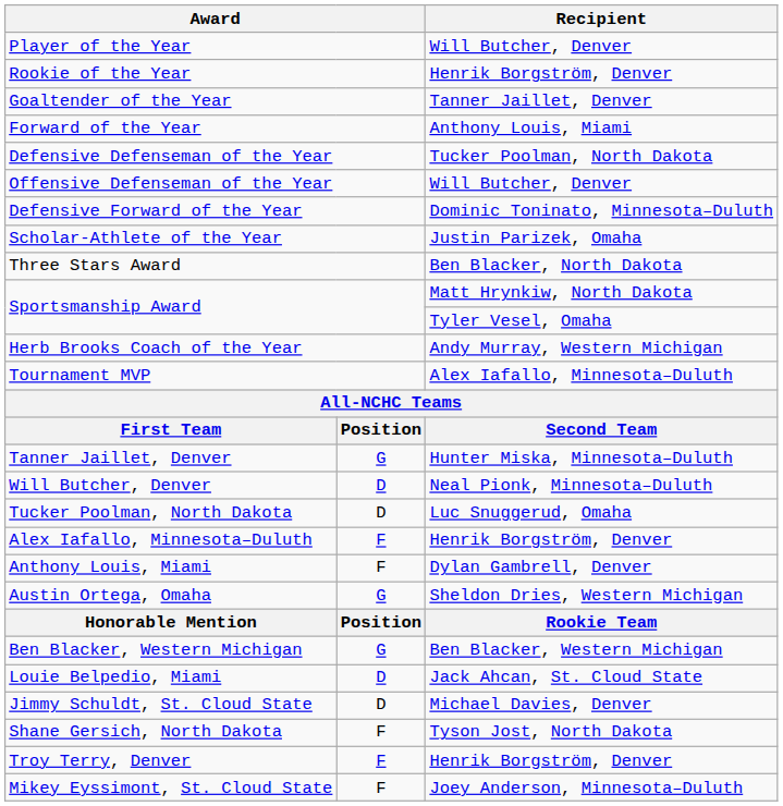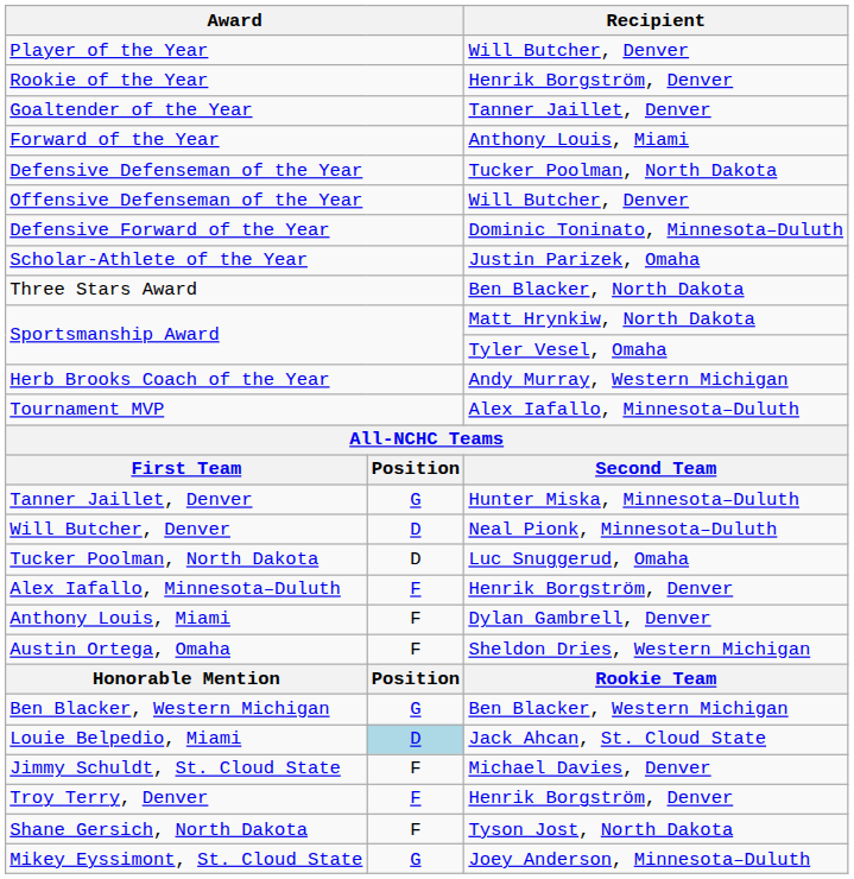 <table class="wikitable">
 <tr>
 <th colspan=2>Award</th>
 <th>Recipient</th>
 </tr>
 <tr>
 <td colspan=2><a href='#'>Player of the Year</a></td>
 <td><a href='#'>Will Butcher</a>, <a href='#'>Denver</a></td>
 </tr>
 <tr>
 <td colspan=2><a href='#'>Rookie of the Year</a></td>
 <td><a href='#'>Henrik Borgström</a>, <a href='#'>Denver</a></td>
 </tr>
 <tr>
 <td colspan=2><a href='#'>Goaltender of the Year</a></td>
 <td><a href='#'>Tanner Jaillet</a>, <a href='#'>Denver</a></td>
 </tr>
 <tr>
 <td colspan=2><a href='#'>Forward of the Year</a></td>
 <td><a href='#'>Anthony Louis</a>, <a href='#'>Miami</a></td>
 </tr>
 <tr>
 <td colspan=2><a href='#'>Defensive Defenseman of the Year</a></td>
 <td><a href='#'>Tucker Poolman</a>, <a href='#'>North Dakota</a></td>
 </tr>
 <tr>
 <td colspan=2><a href='#'>Offensive Defenseman of the Year</a></td>
 <td><a href='#'>Will Butcher</a>, <a href='#'>Denver</a></td>
 </tr>
 <tr>
 <td colspan=2><a href='#'>Defensive Forward of the Year</a></td>
 <td><a href='#'>Dominic Toninato</a>, <a href='#'>Minnesota–Duluth</a></td>
 </tr>
 <tr>
 <td colspan=2><a href='#'>Scholar-Athlete of the Year</a></td>
 <td><a href='#'>Justin Parizek</a>, <a href='#'>Omaha</a></td>
 </tr>
 <tr>
 <td colspan=2>Three Stars Award</td>
 <td><a href='#'>Ben Blacker</a>, <a href='#'>North Dakota</a></td>
 </tr>
 <tr>
 <td colspan=2, rowspan=2><a href='#'>Sportsmanship Award</a></td>
 <td><a href='#'>Matt Hrynkiw</a>, <a href='#'>North Dakota</a></td>
 </tr>
 <tr>
 <td><a href='#'>Tyler Vesel</a>, <a href='#'>Omaha</a></td>
 </tr>
 <tr>
 <td colspan=2><a href='#'>Herb Brooks Coach of the Year</a></td>
 <td><a href='#'>Andy Murray</a>, <a href='#'>Western Michigan</a></td>
 </tr>
 <tr>
 <td colspan=2><a href='#'>Tournament MVP</a></td>
 <td><a href='#'>Alex Iafallo</a>, <a href='#'>Minnesota–Duluth</a></td>
 </tr>
 <tr>
 <th colspan=3><a href='#'>All-NCHC Teams</a></th>
 </tr>
 <tr>
 <th><a href='#'>First Team</a></th>
 <th>Position</th>
 <th><a href='#'>Second Team</a></th>
 </tr>
 <tr>
 <td><a href='#'>Tanner Jaillet</a>, <a href='#'>Denver</a></td>
 <td align=center><a href='#'>G</a></td>
 <td><a href='#'>Hunter Miska</a>, <a href='#'>Minnesota–Duluth</a></td>
 </tr>
 <tr>
 <td><a href='#'>Will Butcher</a>, <a href='#'>Denver</a></td>
 <td align=center><a href='#'>D</a></td>
 <td><a href='#'>Neal Pionk</a>, <a href='#'>Minnesota–Duluth</a></td>
 </tr>
 <tr>
 <td><a href='#'>Tucker Poolman</a>, <a href='#'>North Dakota</a></td>
 <td align=center>D</td>
 <td><a href='#'>Luc Snuggerud</a>, <a href='#'>Omaha</a></td>
 </tr>
 <tr>
 <td><a href='#'>Alex Iafallo</a>, <a href='#'>Minnesota–Duluth</a></td>
 <td align=center><a href='#'>F</a></td>
 <td><a href='#'>Henrik Borgström</a>, <a href='#'>Denver</a></td>
 </tr>
 <tr>
 <td><a href='#'>Anthony Louis</a>, <a href='#'>Miami</a></td>
 <td align=center>F</td>
 <td><a href='#'>Dylan Gambrell</a>, <a href='#'>Denver</a></td>
 </tr>
 <tr>
 <td><a href='#'>Austin Ortega</a>, <a href='#'>Omaha</a></td>
-<td align=center><a href='#'>G</a></td>
+<td align=center>F</td>
 <td><a href='#'>Sheldon Dries</a>, <a href='#'>Western Michigan</a></td>
 </tr>
 <tr>
 <th>Honorable Mention</th>
 <th>Position</th>
 <th><a href='#'>Rookie Team</a></th>
 </tr>
 <tr>
 <td><a href='#'>Ben Blacker</a>, <a href='#'>Western Michigan</a></td>
 <td align=center><a href='#'>G</a></td>
 <td><a href='#'>Ben Blacker</a>, <a href='#'>Western Michigan</a></td>
 </tr>
 <tr>
 <td><a href='#'>Louie Belpedio</a>, <a href='#'>Miami</a></td>
-<td align=center><a href='#'>D</a></td>
+<td align=center style="background: lightblue;"><a href='#'>D</a></td>
 <td><a href='#'>Jack Ahcan</a>, <a href='#'>St. Cloud State</a></td>
 </tr>
 <tr>
 <td><a href='#'>Jimmy Schuldt</a>, <a href='#'>St. Cloud State</a></td>
-<td align=center>D</td>
+<td align=center>F</td>
 <td><a href='#'>Michael Davies</a>, <a href='#'>Denver</a></td>
+</tr>
+<tr>
+<td><a href='#'>Troy Terry</a>, <a href='#'>Denver</a></td>
+<td align=center><a href='#'>F</a></td>
+<td><a href='#'>Henrik Borgström</a>, <a href='#'>Denver</a></td>
 </tr>
 <tr>
 <td><a href='#'>Shane Gersich</a>, <a href='#'>North Dakota</a></td>
 <td align=center>F</td>
 <td><a href='#'>Tyson Jost</a>, <a href='#'>North Dakota</a></td>
 </tr>
 <tr>
-<td><a href='#'>Troy Terry</a>, <a href='#'>Denver</a></td>
-<td align=center><a href='#'>F</a></td>
-<td><a href='#'>Henrik Borgström</a>, <a href='#'>Denver</a></td>
-</tr>
-<tr>
 <td><a href='#'>Mikey Eyssimont</a>, <a href='#'>St. Cloud State</a></td>
-<td align=center>F</td>
+<td align=center><a href='#'>G</a></td>
 <td><a href='#'>Joey Anderson</a>, <a href='#'>Minnesota–Duluth</a></td>
 </tr>
 </table>
